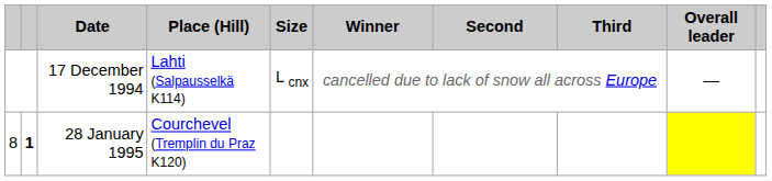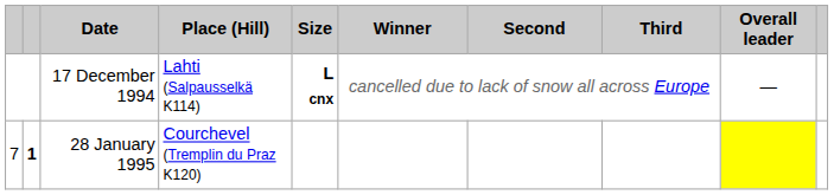 <table class="wikitable plainrowheaders" style="background:#fff; font-size:86%; width:106%; line-height:16px; border:grey solid 1px; border-collapse:collapse;">
 <tr style="background:#ccc; text-align:center;">
 <th scope="col" style="background:#ccc; width=30 px;"></th>
 <th scope="col" style="background:#ccc; width=30 px;"></th>
 <th scope="col" style="background:#ccc; width:147px;">Date</th>
 <th scope="col" style="background:#ccc; width:167px;">Place (Hill)</th>
 <th scope="col" style="background:#ccc; width:35px;">Size</th>
 <th scope="col" style="background:#ccc; width:216px;">Winner</th>
 <th scope="col" style="background:#ccc; width:222px;">Second</th>
 <th scope="col" style="background:#ccc; width:216px;">Third</th>
 <th scope="col" style="background:#ccc; width:125px;">Overall leader</th>
 <th scope="col" style="background:#ccc; width:10px;"></th>
 </tr>
 <tr>
 <td colspan=2></td>
 <td style="text-align:right">17 December 1994</td>
 <td> <a href='#'>Lahti</a><br><small>(<a href='#'>Salpausselkä</a> K114)</small></td>
-<td style="text-align:right">L <sub>cnx</sub></td>
+<td style="text-align:right"><strong>L <sub>cnx</sub></strong></td>
 <td colspan=3 align=center style=color:#696969><em>cancelled due to lack of snow all across <a href='#'>Europe</a></em></td>
 <td style="background:white; text-align:center">—</td>
 <td style="background:white"></td>
 </tr>
 <tr>
-<td style="text-align:center">8</td>
+<td style="text-align:center">7</td>
 <td style="text-align:center"><strong>1</strong></td>
 <td style="text-align:right">28 January 1995</td>
 <td> <a href='#'>Courchevel</a><br><small>(<a href='#'>Tremplin du Praz</a> K120)</small></td>
 <td style="text-align:right"></td>
 <td></td>
 <td></td>
 <td></td>
 <td style="background:yellow"></td>
 <td></td>
 </tr>
 </table>
